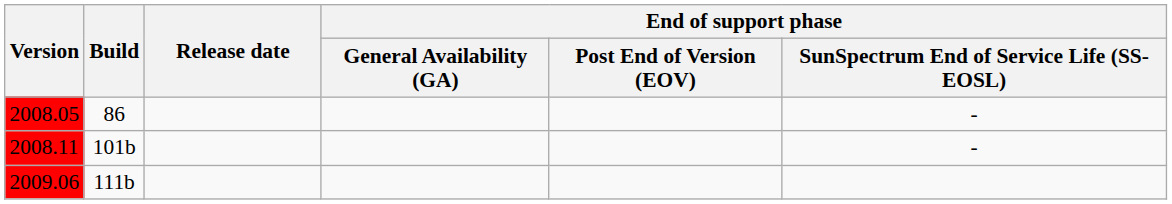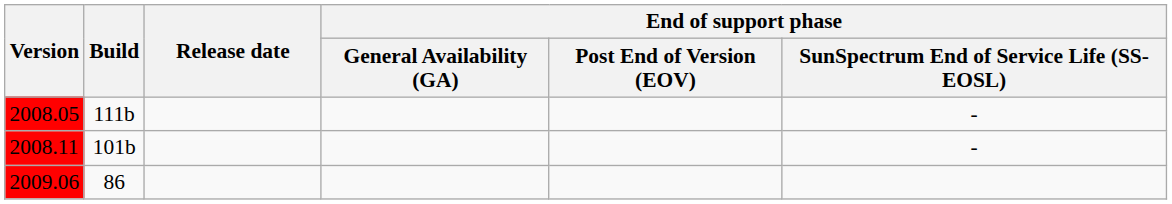 <table class="wikitable">
 <tr>
 <th rowspan=2>Version</th>
 <th rowspan=2>Build</th>
 <th rowspan=2 width="125">Release date</th>
 <th colspan=3>End of support phase</th>
 </tr>
 <tr>
 <th>General Availability (GA)</th>
 <th>Post End of Version (EOV)</th>
 <th>SunSpectrum End of Service Life (SS-EOSL)</th>
 </tr>
 <tr --->
 <td style="background-color:red;">2008.05</td>
-<td align=center>86</td>
+<td align=center>111b</td>
 <td align=center></td>
 <td align=center></td>
 <td align=center></td>
 <td align=center>-</td>
 </tr>
 <tr --->
 <td style="background-color:red;">2008.11</td>
 <td align=center>101b</td>
 <td align=center></td>
 <td align=center></td>
 <td align=center></td>
 <td align=center>-</td>
 </tr>
 <tr --->
 <td style="background-color:red;">2009.06</td>
-<td align=center>111b</td>
+<td align=center>86</td>
 <td align=center></td>
 <td align=center></td>
 <td align=center></td>
 <td align=center></td>
 </tr>
 </table>
